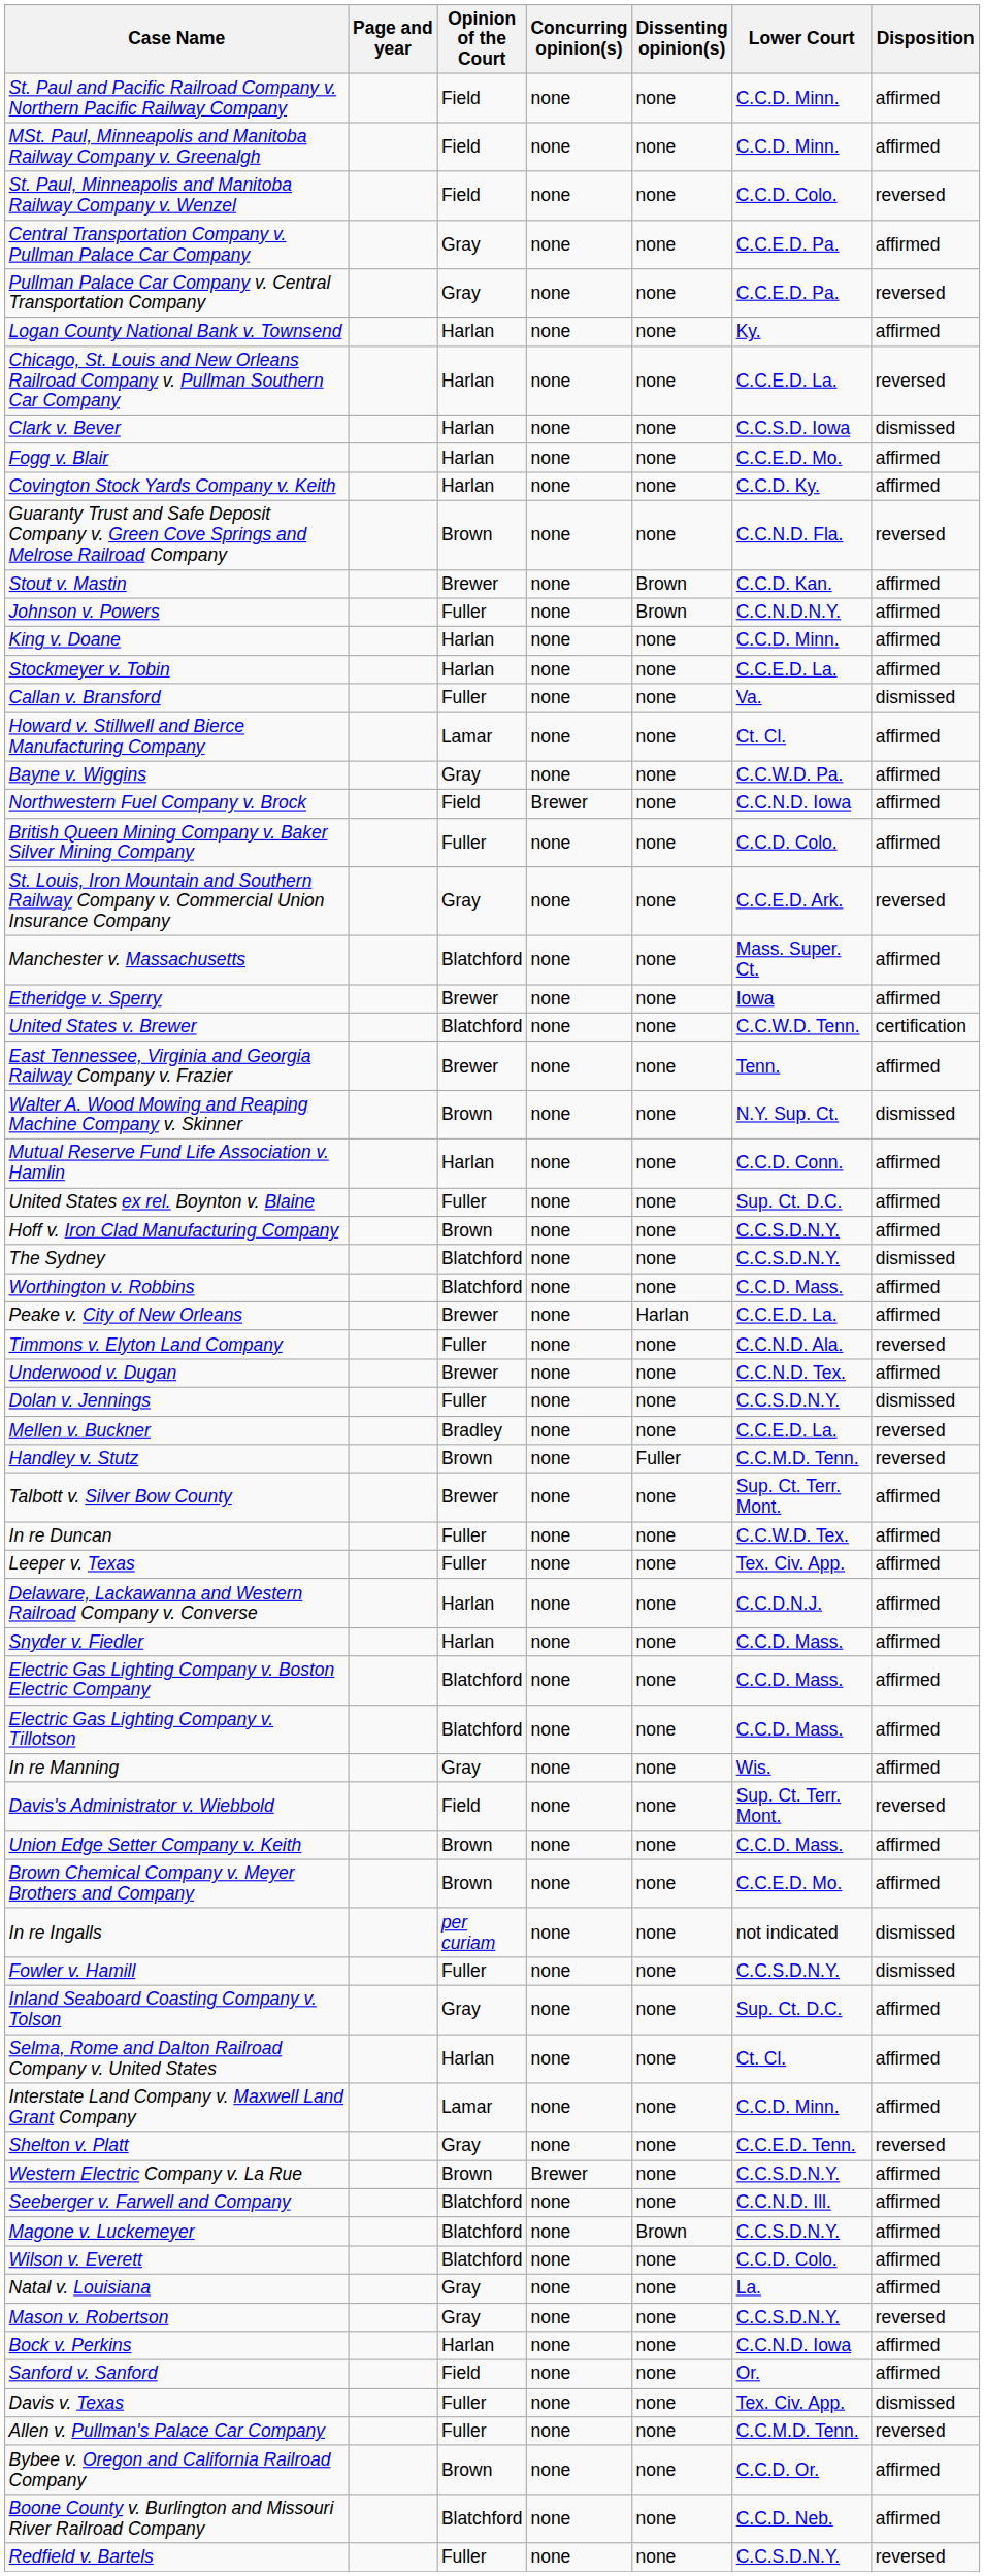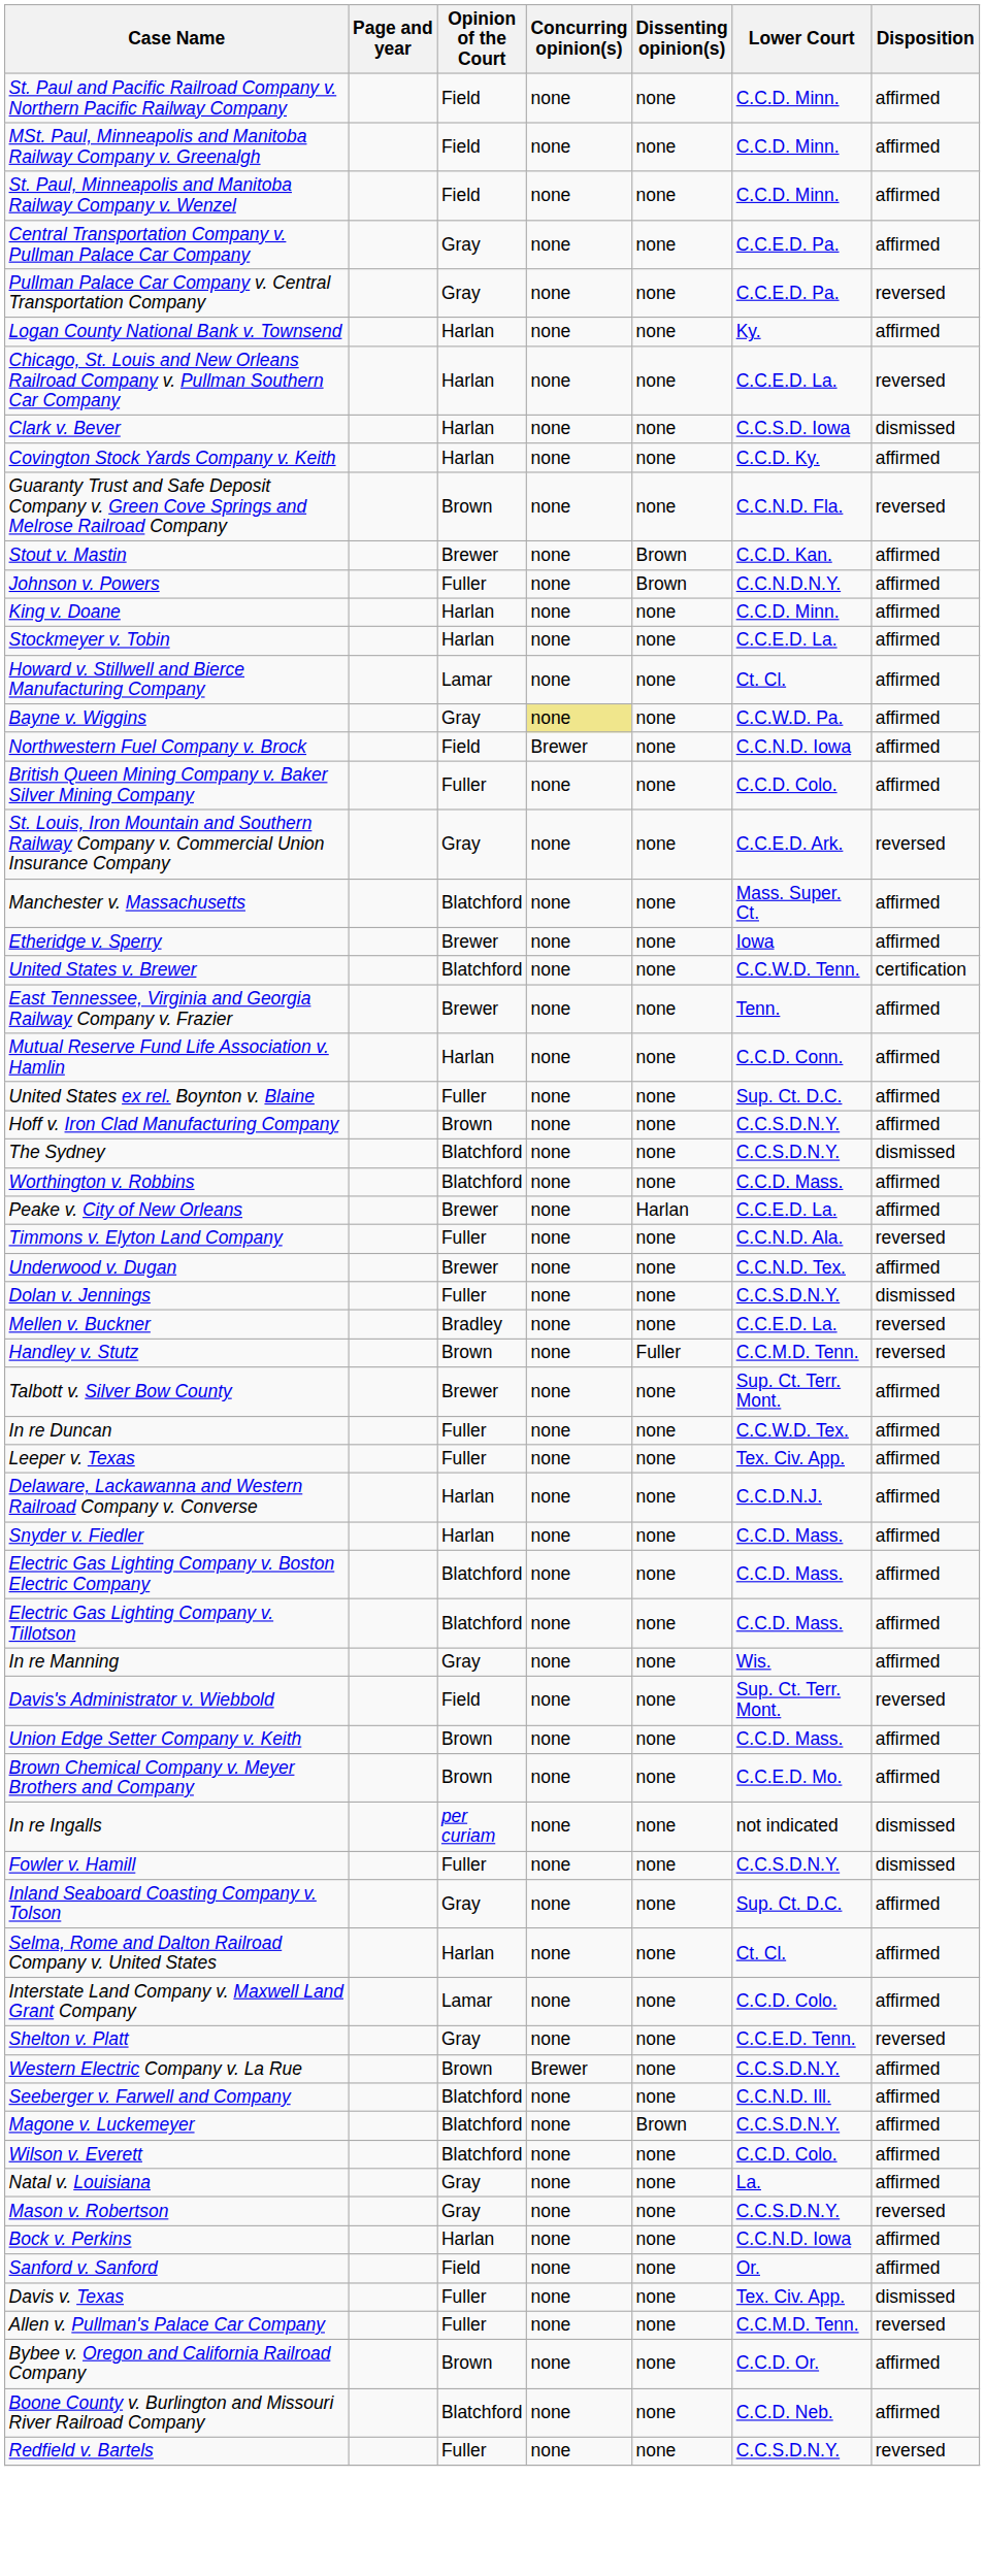 <table class="wikitable sortable">
 <tr>
 <th scope="col" style="width: 433px;">Case Name</th>
 <th scope="col" style="width: 95px;">Page and year</th>
 <th scope="col" style="width: 10px;">Opinion of the Court</th>
 <th scope="col" style="width: 10px;">Concurring opinion(s)</th>
 <th scope="col" style="width: 10px;">Dissenting opinion(s)</th>
 <th scope="col" style="width: 133px;">Lower Court</th>
 <th scope="col" style="width: 90px;">Disposition</th>
 </tr>
 <tr>
 <td><em><a href='#'>St. Paul and Pacific Railroad Company v. Northern Pacific Railway Company</a></em></td>
 <td align="right"></td>
 <td>Field</td>
 <td>none</td>
 <td>none</td>
 <td><a href='#'>C.C.D. Minn.</a></td>
 <td>affirmed</td>
 </tr>
 <tr>
 <td><em><a href='#'>MSt. Paul, Minneapolis and Manitoba Railway Company v. Greenalgh</a></em></td>
 <td align="right"></td>
 <td>Field</td>
 <td>none</td>
 <td>none</td>
 <td><a href='#'>C.C.D. Minn.</a></td>
 <td>affirmed</td>
 </tr>
 <tr>
 <td><em><a href='#'>St. Paul, Minneapolis and Manitoba Railway Company v. Wenzel</a></em></td>
 <td align="right"></td>
 <td>Field</td>
 <td>none</td>
 <td>none</td>
-<td><a href='#'>C.C.D. Colo.</a></td>
-<td>reversed</td>
+<td><a href='#'>C.C.D. Minn.</a></td>
+<td>affirmed</td>
 </tr>
 <tr>
 <td><em><a href='#'>Central Transportation Company v. Pullman Palace Car Company</a></em></td>
 <td align="right"></td>
 <td>Gray</td>
 <td>none</td>
 <td>none</td>
 <td><a href='#'>C.C.E.D. Pa.</a></td>
 <td>affirmed</td>
 </tr>
 <tr>
 <td><em><a href='#'>Pullman Palace Car Company</a> v. Central Transportation Company</em></td>
 <td align="right"></td>
 <td>Gray</td>
 <td>none</td>
 <td>none</td>
 <td><a href='#'>C.C.E.D. Pa.</a></td>
 <td>reversed</td>
 </tr>
 <tr>
 <td><em><a href='#'>Logan County National Bank v. Townsend</a></em></td>
 <td align="right"></td>
 <td>Harlan</td>
 <td>none</td>
 <td>none</td>
 <td><a href='#'>Ky.</a></td>
 <td>affirmed</td>
 </tr>
 <tr>
 <td><em><a href='#'>Chicago, St. Louis and New Orleans Railroad Company</a> v. <a href='#'>Pullman Southern Car Company</a></em></td>
 <td align="right"></td>
 <td>Harlan</td>
 <td>none</td>
 <td>none</td>
 <td><a href='#'>C.C.E.D. La.</a></td>
 <td>reversed</td>
 </tr>
 <tr>
 <td><em><a href='#'>Clark v. Bever</a></em></td>
 <td align="right"></td>
 <td>Harlan</td>
 <td>none</td>
 <td>none</td>
 <td><a href='#'>C.C.S.D. Iowa</a></td>
 <td>dismissed</td>
-</tr>
-<tr>
-<td><em><a href='#'>Fogg v. Blair</a></em></td>
-<td align="right"></td>
-<td>Harlan</td>
-<td>none</td>
-<td>none</td>
-<td><a href='#'>C.C.E.D. Mo.</a></td>
-<td>affirmed</td>
 </tr>
 <tr>
 <td><em><a href='#'>Covington Stock Yards Company v. Keith</a></em></td>
 <td align="right"></td>
 <td>Harlan</td>
 <td>none</td>
 <td>none</td>
 <td><a href='#'>C.C.D. Ky.</a></td>
 <td>affirmed</td>
 </tr>
 <tr>
 <td><em>Guaranty Trust and Safe Deposit Company v. <a href='#'>Green Cove Springs and Melrose Railroad</a> Company</em></td>
 <td align="right"></td>
 <td>Brown</td>
 <td>none</td>
 <td>none</td>
 <td><a href='#'>C.C.N.D. Fla.</a></td>
 <td>reversed</td>
 </tr>
 <tr>
 <td><em><a href='#'>Stout v. Mastin</a></em></td>
 <td align="right"></td>
 <td>Brewer</td>
 <td>none</td>
 <td>Brown</td>
 <td><a href='#'>C.C.D. Kan.</a></td>
 <td>affirmed</td>
 </tr>
 <tr>
 <td><em><a href='#'>Johnson v. Powers</a></em></td>
 <td align="right"></td>
 <td>Fuller</td>
 <td>none</td>
 <td>Brown</td>
 <td><a href='#'>C.C.N.D.N.Y.</a></td>
 <td>affirmed</td>
 </tr>
 <tr>
 <td><em><a href='#'>King v. Doane</a></em></td>
 <td align="right"></td>
 <td>Harlan</td>
 <td>none</td>
 <td>none</td>
 <td><a href='#'>C.C.D. Minn.</a></td>
 <td>affirmed</td>
 </tr>
 <tr>
 <td><em><a href='#'>Stockmeyer v. Tobin</a></em></td>
 <td align="right"></td>
 <td>Harlan</td>
 <td>none</td>
 <td>none</td>
 <td><a href='#'>C.C.E.D. La.</a></td>
 <td>affirmed</td>
 </tr>
 <tr>
-<td><em><a href='#'>Callan v. Bransford</a></em></td>
-<td align="right"></td>
-<td>Fuller</td>
-<td>none</td>
-<td>none</td>
-<td><a href='#'>Va.</a></td>
-<td>dismissed</td>
-</tr>
-<tr>
 <td><em><a href='#'>Howard v. Stillwell and Bierce Manufacturing Company</a></em></td>
 <td align="right"></td>
 <td>Lamar</td>
 <td>none</td>
 <td>none</td>
 <td><a href='#'>Ct. Cl.</a></td>
 <td>affirmed</td>
 </tr>
 <tr>
 <td><em><a href='#'>Bayne v. Wiggins</a></em></td>
 <td align="right"></td>
 <td>Gray</td>
-<td>none</td>
+<td style="background: khaki;">none</td>
 <td>none</td>
 <td><a href='#'>C.C.W.D. Pa.</a></td>
 <td>affirmed</td>
 </tr>
 <tr>
 <td><em><a href='#'>Northwestern Fuel Company v. Brock</a></em></td>
 <td align="right"></td>
 <td>Field</td>
 <td>Brewer</td>
 <td>none</td>
 <td><a href='#'>C.C.N.D. Iowa</a></td>
 <td>affirmed</td>
 </tr>
 <tr>
 <td><em><a href='#'>British Queen Mining Company v. Baker Silver Mining Company</a></em></td>
 <td align="right"></td>
 <td>Fuller</td>
 <td>none</td>
 <td>none</td>
 <td><a href='#'>C.C.D. Colo.</a></td>
 <td>affirmed</td>
 </tr>
 <tr>
 <td><em><a href='#'>St. Louis, Iron Mountain and Southern Railway</a> Company v. Commercial Union Insurance Company</em></td>
 <td align="right"></td>
 <td>Gray</td>
 <td>none</td>
 <td>none</td>
 <td><a href='#'>C.C.E.D. Ark.</a></td>
 <td>reversed</td>
 </tr>
 <tr>
 <td><em>Manchester v. <a href='#'>Massachusetts</a></em></td>
 <td align="right"></td>
 <td>Blatchford</td>
 <td>none</td>
 <td>none</td>
 <td><a href='#'>Mass. Super. Ct.</a></td>
 <td>affirmed</td>
 </tr>
 <tr>
 <td><em><a href='#'>Etheridge v. Sperry</a></em></td>
 <td align="right"></td>
 <td>Brewer</td>
 <td>none</td>
 <td>none</td>
 <td><a href='#'>Iowa</a></td>
 <td>affirmed</td>
 </tr>
 <tr>
 <td><em><a href='#'>United States v. Brewer</a></em></td>
 <td align="right"></td>
 <td>Blatchford</td>
 <td>none</td>
 <td>none</td>
 <td><a href='#'>C.C.W.D. Tenn.</a></td>
 <td>certification</td>
 </tr>
 <tr>
 <td><em><a href='#'>East Tennessee, Virginia and Georgia Railway</a> Company v. Frazier</em></td>
 <td align="right"></td>
 <td>Brewer</td>
 <td>none</td>
 <td>none</td>
 <td><a href='#'>Tenn.</a></td>
 <td>affirmed</td>
-</tr>
-<tr>
-<td><em><a href='#'>Walter A. Wood Mowing and Reaping Machine Company</a> v. Skinner</em></td>
-<td align="right"></td>
-<td>Brown</td>
-<td>none</td>
-<td>none</td>
-<td><a href='#'>N.Y. Sup. Ct.</a></td>
-<td>dismissed</td>
 </tr>
 <tr>
 <td><em><a href='#'>Mutual Reserve Fund Life Association v. Hamlin</a></em></td>
 <td align="right"></td>
 <td>Harlan</td>
 <td>none</td>
 <td>none</td>
 <td><a href='#'>C.C.D. Conn.</a></td>
 <td>affirmed</td>
 </tr>
 <tr>
 <td><em>United States <a href='#'>ex rel.</a> Boynton v. <a href='#'>Blaine</a></em></td>
 <td align="right"></td>
 <td>Fuller</td>
 <td>none</td>
 <td>none</td>
 <td><a href='#'>Sup. Ct. D.C.</a></td>
 <td>affirmed</td>
 </tr>
 <tr>
 <td><em>Hoff v. <a href='#'>Iron Clad Manufacturing Company</a></em></td>
 <td align="right"></td>
 <td>Brown</td>
 <td>none</td>
 <td>none</td>
 <td><a href='#'>C.C.S.D.N.Y.</a></td>
 <td>affirmed</td>
 </tr>
 <tr>
 <td><em>The Sydney</em></td>
 <td align="right"></td>
 <td>Blatchford</td>
 <td>none</td>
 <td>none</td>
 <td><a href='#'>C.C.S.D.N.Y.</a></td>
 <td>dismissed</td>
 </tr>
 <tr>
 <td><em><a href='#'>Worthington v. Robbins</a></em></td>
 <td align="right"></td>
 <td>Blatchford</td>
 <td>none</td>
 <td>none</td>
 <td><a href='#'>C.C.D. Mass.</a></td>
 <td>affirmed</td>
 </tr>
 <tr>
 <td><em>Peake v. <a href='#'>City of New Orleans</a></em></td>
 <td align="right"></td>
 <td>Brewer</td>
 <td>none</td>
 <td>Harlan</td>
 <td><a href='#'>C.C.E.D. La.</a></td>
 <td>affirmed</td>
 </tr>
 <tr>
 <td><em><a href='#'>Timmons v. Elyton Land Company</a></em></td>
 <td align="right"></td>
 <td>Fuller</td>
 <td>none</td>
 <td>none</td>
 <td><a href='#'>C.C.N.D. Ala.</a></td>
 <td>reversed</td>
 </tr>
 <tr>
 <td><em><a href='#'>Underwood v. Dugan</a></em></td>
 <td align="right"></td>
 <td>Brewer</td>
 <td>none</td>
 <td>none</td>
 <td><a href='#'>C.C.N.D. Tex.</a></td>
 <td>affirmed</td>
 </tr>
 <tr>
 <td><em><a href='#'>Dolan v. Jennings</a></em></td>
 <td align="right"></td>
 <td>Fuller</td>
 <td>none</td>
 <td>none</td>
 <td><a href='#'>C.C.S.D.N.Y.</a></td>
 <td>dismissed</td>
 </tr>
 <tr>
 <td><em><a href='#'>Mellen v. Buckner</a></em></td>
 <td align="right"></td>
 <td>Bradley</td>
 <td>none</td>
 <td>none</td>
 <td><a href='#'>C.C.E.D. La.</a></td>
 <td>reversed</td>
 </tr>
 <tr>
 <td><em><a href='#'>Handley v. Stutz</a></em></td>
 <td align="right"></td>
 <td>Brown</td>
 <td>none</td>
 <td>Fuller</td>
 <td><a href='#'>C.C.M.D. Tenn.</a></td>
 <td>reversed</td>
 </tr>
 <tr>
 <td><em>Talbott v. <a href='#'>Silver Bow County</a></em></td>
 <td align="right"></td>
 <td>Brewer</td>
 <td>none</td>
 <td>none</td>
 <td><a href='#'>Sup. Ct. Terr. Mont.</a></td>
 <td>affirmed</td>
 </tr>
 <tr>
 <td><em>In re Duncan</em></td>
 <td align="right"></td>
 <td>Fuller</td>
 <td>none</td>
 <td>none</td>
 <td><a href='#'>C.C.W.D. Tex.</a></td>
 <td>affirmed</td>
 </tr>
 <tr>
 <td><em>Leeper v. <a href='#'>Texas</a></em></td>
 <td align="right"></td>
 <td>Fuller</td>
 <td>none</td>
 <td>none</td>
 <td><a href='#'>Tex. Civ. App.</a></td>
 <td>affirmed</td>
 </tr>
 <tr>
 <td><em><a href='#'>Delaware, Lackawanna and Western Railroad</a> Company v. Converse</em></td>
 <td align="right"></td>
 <td>Harlan</td>
 <td>none</td>
 <td>none</td>
 <td><a href='#'>C.C.D.N.J.</a></td>
 <td>affirmed</td>
 </tr>
 <tr>
 <td><em><a href='#'>Snyder v. Fiedler</a></em></td>
 <td align="right"></td>
 <td>Harlan</td>
 <td>none</td>
 <td>none</td>
 <td><a href='#'>C.C.D. Mass.</a></td>
 <td>affirmed</td>
 </tr>
 <tr>
 <td><em><a href='#'>Electric Gas Lighting Company v. Boston Electric Company</a></em></td>
 <td align="right"></td>
 <td>Blatchford</td>
 <td>none</td>
 <td>none</td>
 <td><a href='#'>C.C.D. Mass.</a></td>
 <td>affirmed</td>
 </tr>
 <tr>
 <td><em><a href='#'>Electric Gas Lighting Company v. Tillotson</a></em></td>
 <td align="right"></td>
 <td>Blatchford</td>
 <td>none</td>
 <td>none</td>
 <td><a href='#'>C.C.D. Mass.</a></td>
 <td>affirmed</td>
 </tr>
 <tr>
 <td><em>In re Manning</em></td>
 <td align="right"></td>
 <td>Gray</td>
 <td>none</td>
 <td>none</td>
 <td><a href='#'>Wis.</a></td>
 <td>affirmed</td>
 </tr>
 <tr>
 <td><em><a href='#'>Davis's Administrator v. Wiebbold</a></em></td>
 <td align="right"></td>
 <td>Field</td>
 <td>none</td>
 <td>none</td>
 <td><a href='#'>Sup. Ct. Terr. Mont.</a></td>
 <td>reversed</td>
 </tr>
 <tr>
 <td><em><a href='#'>Union Edge Setter Company v. Keith</a></em></td>
 <td align="right"></td>
 <td>Brown</td>
 <td>none</td>
 <td>none</td>
 <td><a href='#'>C.C.D. Mass.</a></td>
 <td>affirmed</td>
 </tr>
 <tr>
 <td><em><a href='#'>Brown Chemical Company v. Meyer Brothers and Company</a></em></td>
 <td align="right"></td>
 <td>Brown</td>
 <td>none</td>
 <td>none</td>
 <td><a href='#'>C.C.E.D. Mo.</a></td>
 <td>affirmed</td>
 </tr>
 <tr>
 <td><em>In re Ingalls</em></td>
 <td align="right"></td>
 <td><em><a href='#'>per curiam</a></em></td>
 <td>none</td>
 <td>none</td>
 <td>not indicated</td>
 <td>dismissed</td>
 </tr>
 <tr>
 <td><em><a href='#'>Fowler v. Hamill</a></em></td>
 <td align="right"></td>
 <td>Fuller</td>
 <td>none</td>
 <td>none</td>
 <td><a href='#'>C.C.S.D.N.Y.</a></td>
 <td>dismissed</td>
 </tr>
 <tr>
 <td><em><a href='#'>Inland Seaboard Coasting Company v. Tolson</a></em></td>
 <td align="right"></td>
 <td>Gray</td>
 <td>none</td>
 <td>none</td>
 <td><a href='#'>Sup. Ct. D.C.</a></td>
 <td>affirmed</td>
 </tr>
 <tr>
 <td><em><a href='#'>Selma, Rome and Dalton Railroad</a> Company v. United States</em></td>
 <td align="right"></td>
 <td>Harlan</td>
 <td>none</td>
 <td>none</td>
 <td><a href='#'>Ct. Cl.</a></td>
 <td>affirmed</td>
 </tr>
 <tr>
 <td><em>Interstate Land Company v. <a href='#'>Maxwell Land Grant</a> Company</em></td>
 <td align="right"></td>
 <td>Lamar</td>
 <td>none</td>
 <td>none</td>
-<td><a href='#'>C.C.D. Minn.</a></td>
+<td><a href='#'>C.C.D. Colo.</a></td>
 <td>affirmed</td>
 </tr>
 <tr>
 <td><em><a href='#'>Shelton v. Platt</a></em></td>
 <td align="right"></td>
 <td>Gray</td>
 <td>none</td>
 <td>none</td>
 <td><a href='#'>C.C.E.D. Tenn.</a></td>
 <td>reversed</td>
 </tr>
 <tr>
 <td><em><a href='#'>Western Electric</a> Company v. La Rue</em></td>
 <td align="right"></td>
 <td>Brown</td>
 <td>Brewer</td>
 <td>none</td>
 <td><a href='#'>C.C.S.D.N.Y.</a></td>
 <td>affirmed</td>
 </tr>
 <tr>
 <td><em><a href='#'>Seeberger v. Farwell and Company</a></em></td>
 <td align="right"></td>
 <td>Blatchford</td>
 <td>none</td>
 <td>none</td>
 <td><a href='#'>C.C.N.D. Ill.</a></td>
 <td>affirmed</td>
 </tr>
 <tr>
 <td><em><a href='#'>Magone v. Luckemeyer</a></em></td>
 <td align="right"></td>
 <td>Blatchford</td>
 <td>none</td>
 <td>Brown</td>
 <td><a href='#'>C.C.S.D.N.Y.</a></td>
 <td>affirmed</td>
 </tr>
 <tr>
 <td><em><a href='#'>Wilson v. Everett</a></em></td>
 <td align="right"></td>
 <td>Blatchford</td>
 <td>none</td>
 <td>none</td>
 <td><a href='#'>C.C.D. Colo.</a></td>
 <td>affirmed</td>
 </tr>
 <tr>
 <td><em>Natal v. <a href='#'>Louisiana</a></em></td>
 <td align="right"></td>
 <td>Gray</td>
 <td>none</td>
 <td>none</td>
 <td><a href='#'>La.</a></td>
 <td>affirmed</td>
 </tr>
 <tr>
 <td><em><a href='#'>Mason v. Robertson</a></em></td>
 <td align="right"></td>
 <td>Gray</td>
 <td>none</td>
 <td>none</td>
 <td><a href='#'>C.C.S.D.N.Y.</a></td>
 <td>reversed</td>
 </tr>
 <tr>
 <td><em><a href='#'>Bock v. Perkins</a></em></td>
 <td align="right"></td>
 <td>Harlan</td>
 <td>none</td>
 <td>none</td>
 <td><a href='#'>C.C.N.D. Iowa</a></td>
 <td>affirmed</td>
 </tr>
 <tr>
 <td><em><a href='#'>Sanford v. Sanford</a></em></td>
 <td align="right"></td>
 <td>Field</td>
 <td>none</td>
 <td>none</td>
 <td><a href='#'>Or.</a></td>
 <td>affirmed</td>
 </tr>
 <tr>
 <td><em>Davis v. <a href='#'>Texas</a></em></td>
 <td align="right"></td>
 <td>Fuller</td>
 <td>none</td>
 <td>none</td>
 <td><a href='#'>Tex. Civ. App.</a></td>
 <td>dismissed</td>
 </tr>
 <tr>
 <td><em>Allen v. <a href='#'>Pullman's Palace Car Company</a></em></td>
 <td align="right"></td>
 <td>Fuller</td>
 <td>none</td>
 <td>none</td>
 <td><a href='#'>C.C.M.D. Tenn.</a></td>
 <td>reversed</td>
 </tr>
 <tr>
 <td><em>Bybee v. <a href='#'>Oregon and California Railroad</a> Company</em></td>
 <td align="right"></td>
 <td>Brown</td>
 <td>none</td>
 <td>none</td>
 <td><a href='#'>C.C.D. Or.</a></td>
 <td>affirmed</td>
 </tr>
 <tr>
 <td><em><a href='#'>Boone County</a> v. Burlington and Missouri River Railroad Company</em></td>
 <td align="right"></td>
 <td>Blatchford</td>
 <td>none</td>
 <td>none</td>
 <td><a href='#'>C.C.D. Neb.</a></td>
 <td>affirmed</td>
 </tr>
 <tr>
 <td><em><a href='#'>Redfield v. Bartels</a></em></td>
 <td align="right"></td>
 <td>Fuller</td>
 <td>none</td>
 <td>none</td>
 <td><a href='#'>C.C.S.D.N.Y.</a></td>
 <td>reversed</td>
 </tr>
 <tr>
 </tr>
 </table>
